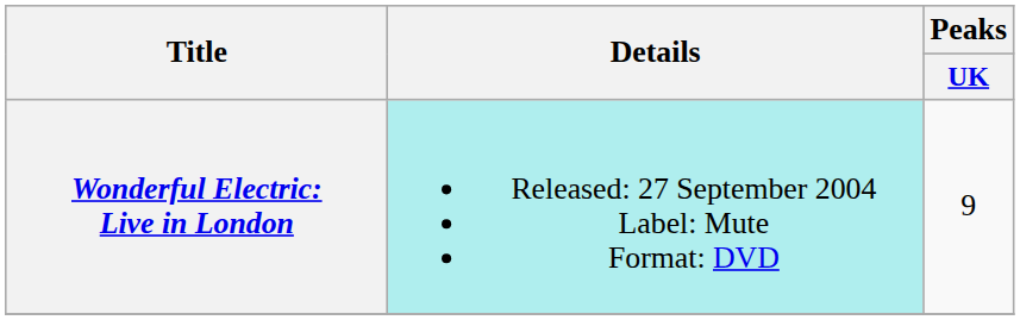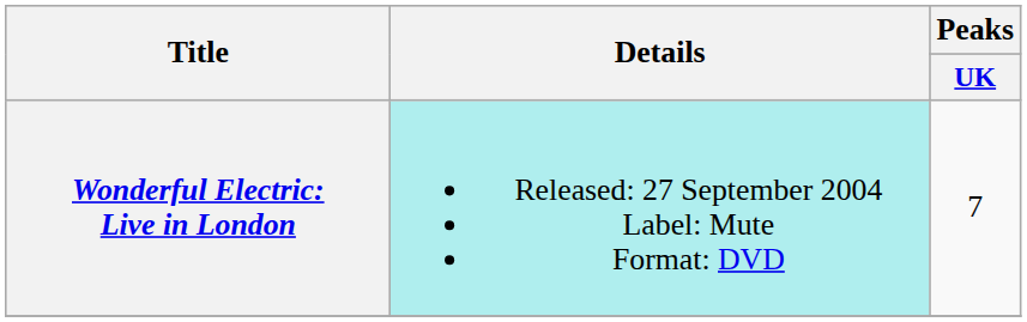 <table class="wikitable plainrowheaders" style="text-align:center">
 <tr>
 <th scope="col" rowspan="2" style="width:12em;">Title</th>
 <th scope="col" rowspan="2" style="width:17em;">Details</th>
 <th scope="col">Peaks</th>
 </tr>
 <tr>
 <th scope="col" style="width:2.5em;font-size:90%;"><a href='#'>UK</a><br></th>
 </tr>
 <tr>
 <th scope="row"><em><a href='#'>Wonderful Electric:<br>Live in London</a></em></th>
 <td style="background: paleturquoise;"><br><ul><li>Released: 27 September 2004</li><li>Label: Mute</li><li>Format: <a href='#'>DVD</a></li></ul></td>
-<td>9</td>
+<td>7</td>
 </tr>
 <tr>
 </tr>
 </table>
